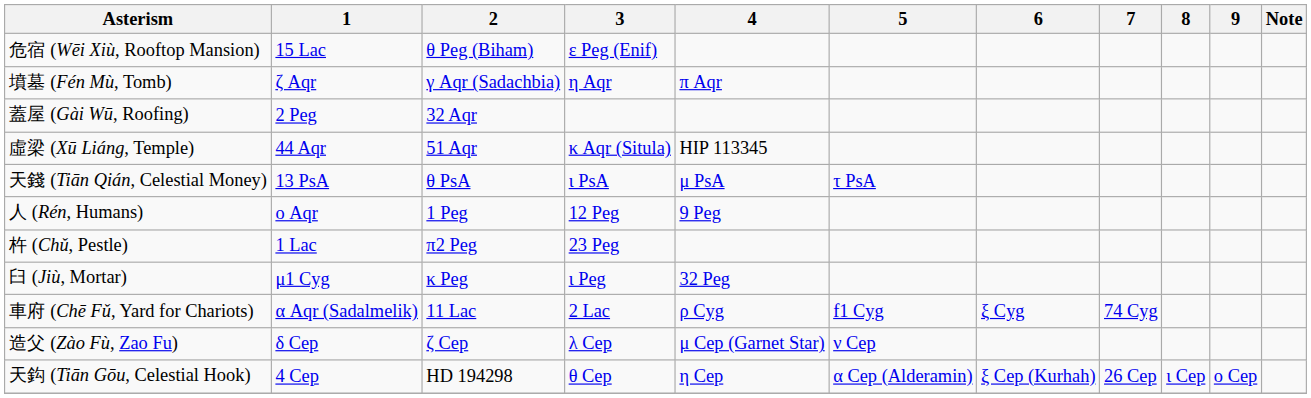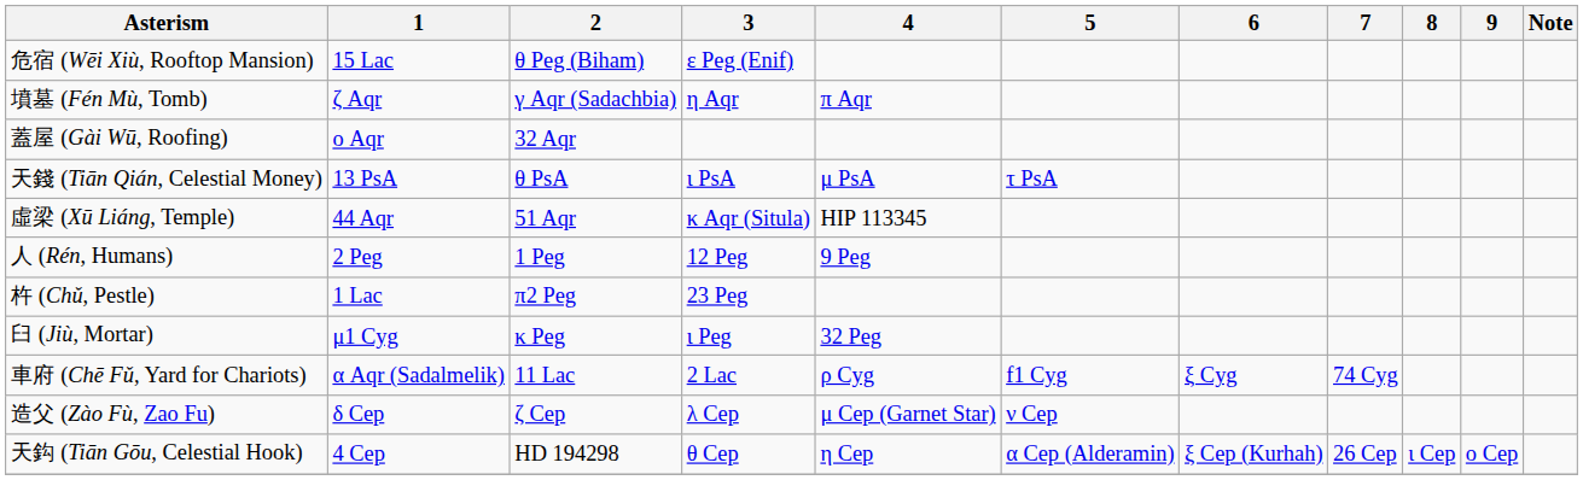 <table class = "wikitable">
 <tr>
 <th>Asterism</th>
 <th>1</th>
 <th>2</th>
 <th>3</th>
 <th>4</th>
 <th>5</th>
 <th>6</th>
 <th>7</th>
 <th>8</th>
 <th>9</th>
 <th>Note</th>
 </tr>
 <tr>
 <td>危宿 (<em>Wēi Xiù</em>, Rooftop Mansion)</td>
 <td><a href='#'>15 Lac</a></td>
 <td><a href='#'>θ Peg (Biham)</a></td>
 <td><a href='#'>ε Peg (Enif)</a></td>
 <td></td>
 <td></td>
 <td></td>
 <td></td>
 <td></td>
 <td></td>
 <td></td>
 </tr>
 <tr>
 <td>墳墓 (<em>Fén Mù</em>, Tomb)</td>
 <td><a href='#'>ζ Aqr</a></td>
 <td><a href='#'>γ Aqr (Sadachbia)</a></td>
 <td><a href='#'>η Aqr</a></td>
 <td><a href='#'>π Aqr</a></td>
 <td></td>
 <td></td>
 <td></td>
 <td></td>
 <td></td>
 <td></td>
 </tr>
 <tr>
 <td>蓋屋 (<em>Gài Wū</em>, Roofing)</td>
-<td><a href='#'>2 Peg</a></td>
+<td><a href='#'>ο Aqr</a></td>
 <td><a href='#'>32 Aqr</a></td>
 <td></td>
 <td></td>
-<td></td>
-<td></td>
-<td></td>
-<td></td>
-<td></td>
-<td></td>
-</tr>
-<tr>
-<td>虛梁 (<em>Xū Liáng</em>, Temple)</td>
-<td><a href='#'>44 Aqr</a></td>
-<td><a href='#'>51 Aqr</a></td>
-<td><a href='#'>κ Aqr (Situla)</a></td>
-<td>HIP 113345</td>
 <td></td>
 <td></td>
 <td></td>
 <td></td>
 <td></td>
 <td></td>
 </tr>
 <tr>
 <td>天錢 (<em>Tiān Qián</em>, Celestial Money)</td>
 <td><a href='#'>13 PsA</a></td>
 <td><a href='#'>θ PsA</a></td>
 <td><a href='#'>ι PsA</a></td>
 <td><a href='#'>μ PsA</a></td>
 <td><a href='#'>τ PsA</a></td>
 <td></td>
 <td></td>
 <td></td>
 <td></td>
 <td></td>
 </tr>
 <tr>
+<td>虛梁 (<em>Xū Liáng</em>, Temple)</td>
+<td><a href='#'>44 Aqr</a></td>
+<td><a href='#'>51 Aqr</a></td>
+<td><a href='#'>κ Aqr (Situla)</a></td>
+<td>HIP 113345</td>
+<td></td>
+<td></td>
+<td></td>
+<td></td>
+<td></td>
+<td></td>
+</tr>
+<tr>
 <td>人 (<em>Rén</em>, Humans)</td>
-<td><a href='#'>ο Aqr</a></td>
+<td><a href='#'>2 Peg</a></td>
 <td><a href='#'>1 Peg</a></td>
 <td><a href='#'>12 Peg</a></td>
 <td><a href='#'>9 Peg</a></td>
 <td></td>
 <td></td>
 <td></td>
 <td></td>
 <td></td>
 <td></td>
 </tr>
 <tr>
 <td>杵 (<em>Chǔ</em>, Pestle)</td>
 <td><a href='#'>1 Lac</a></td>
 <td><a href='#'>π2 Peg</a></td>
 <td><a href='#'>23 Peg</a></td>
 <td></td>
 <td></td>
 <td></td>
 <td></td>
 <td></td>
 <td></td>
 <td></td>
 </tr>
 <tr>
 <td>臼 (<em>Jiù</em>, Mortar)</td>
 <td><a href='#'>μ1 Cyg</a></td>
 <td><a href='#'>κ Peg</a></td>
 <td><a href='#'>ι Peg</a></td>
 <td><a href='#'>32 Peg</a></td>
 <td></td>
 <td></td>
 <td></td>
 <td></td>
 <td></td>
 <td></td>
 </tr>
 <tr>
 <td>車府 (<em>Chē Fǔ</em>, Yard for Chariots)</td>
 <td><a href='#'>α Aqr (Sadalmelik)</a></td>
 <td><a href='#'>11 Lac</a></td>
 <td><a href='#'>2 Lac</a></td>
 <td><a href='#'>ρ Cyg</a></td>
 <td><a href='#'>f1 Cyg</a></td>
 <td><a href='#'>ξ Cyg</a></td>
 <td><a href='#'>74 Cyg</a></td>
 <td></td>
 <td></td>
 <td></td>
 </tr>
 <tr>
 <td>造父 (<em>Zào Fù</em>, <a href='#'>Zao Fu</a>)</td>
 <td><a href='#'>δ Cep</a></td>
 <td><a href='#'>ζ Cep</a></td>
 <td><a href='#'>λ Cep</a></td>
 <td><a href='#'>μ Cep (Garnet Star)</a></td>
 <td><a href='#'>ν Cep</a></td>
 <td></td>
 <td></td>
 <td></td>
 <td></td>
 <td></td>
 </tr>
 <tr>
 <td>天鈎 (<em>Tiān Gōu</em>, Celestial Hook)</td>
 <td><a href='#'>4 Cep</a></td>
 <td>HD 194298</td>
 <td><a href='#'>θ Cep</a></td>
 <td><a href='#'>η Cep</a></td>
 <td><a href='#'>α Cep (Alderamin)</a></td>
 <td><a href='#'>ξ Cep (Kurhah)</a></td>
 <td><a href='#'>26 Cep</a></td>
 <td><a href='#'>ι Cep</a></td>
 <td><a href='#'>ο Cep</a></td>
 <td></td>
 </tr>
 <tr>
 </tr>
 </table>
